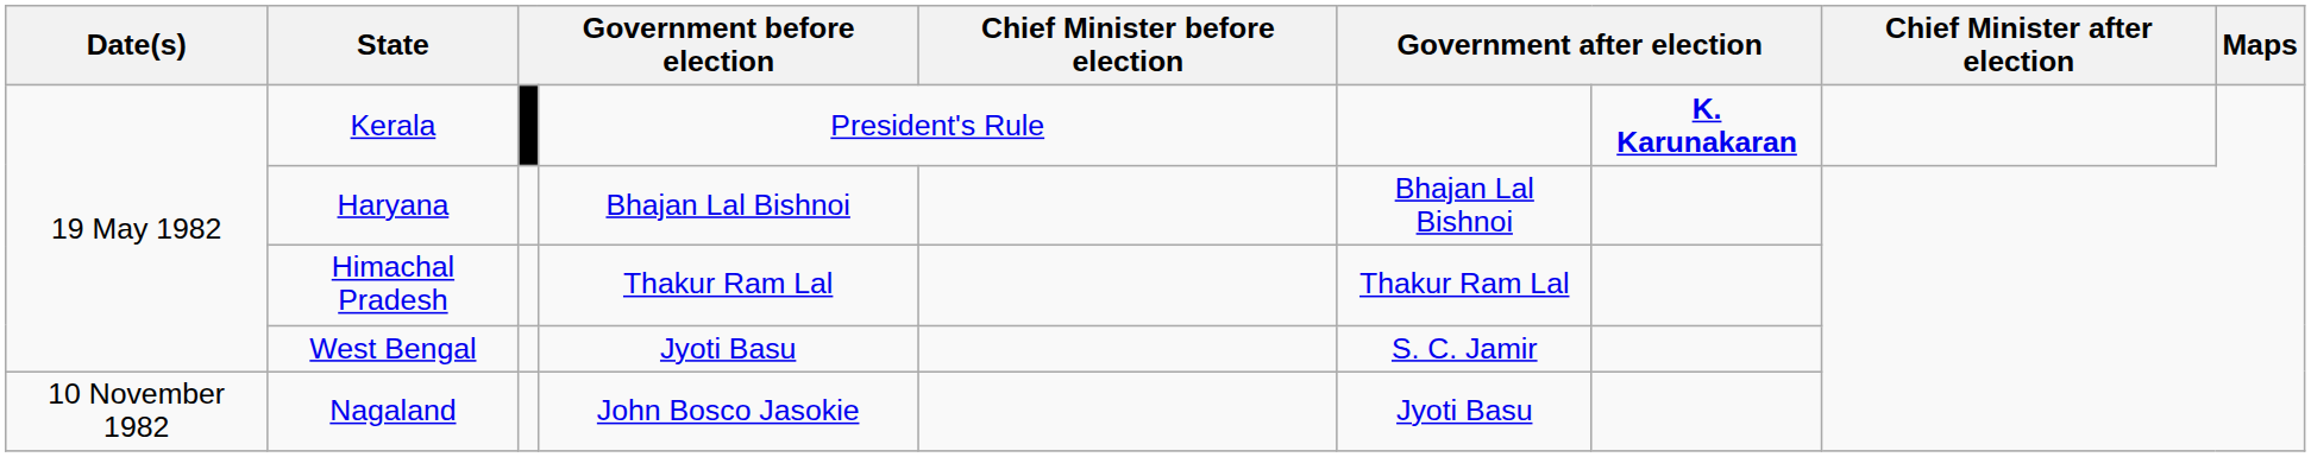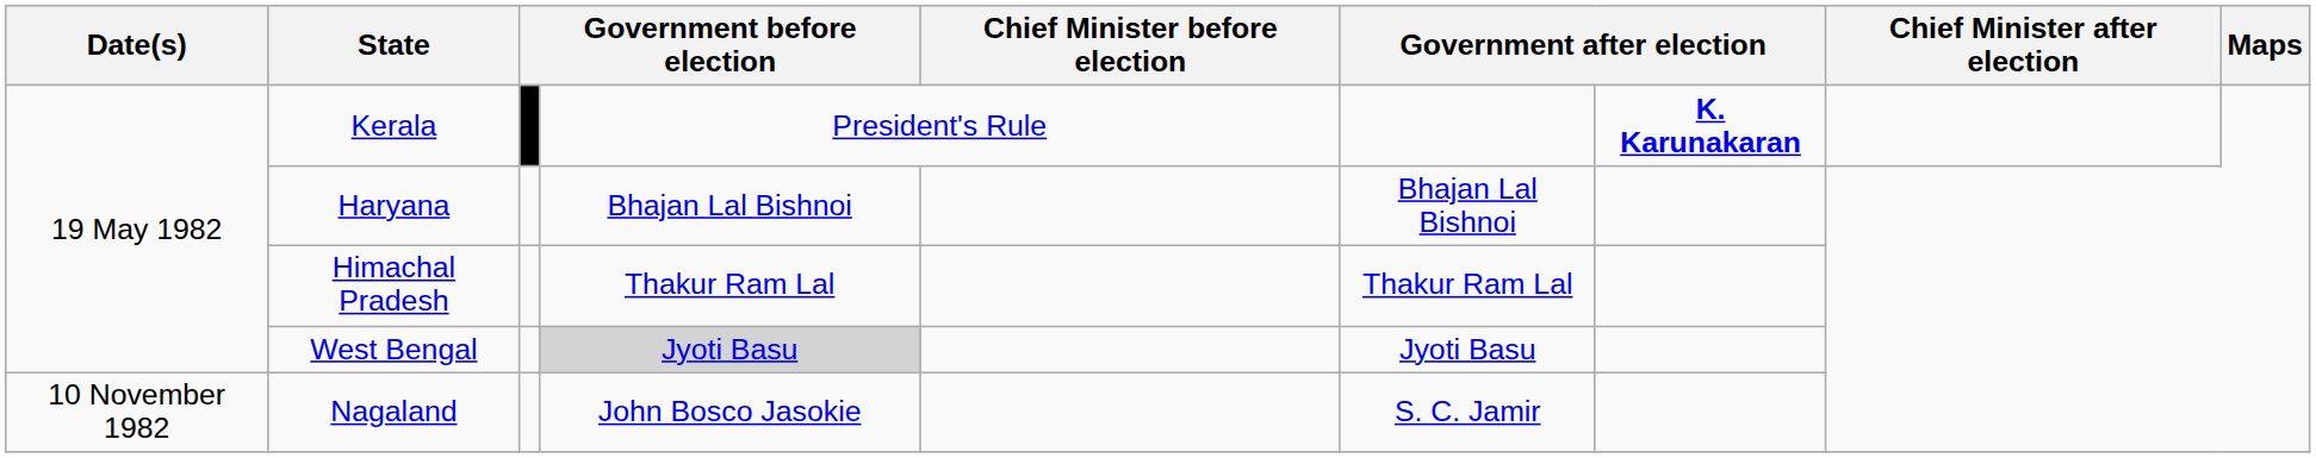 <table class="wikitable sortable" style="text-align:center;">
 <tr>
 <th>Date(s)</th>
 <th>State</th>
 <th colspan="2">Government before election</th>
 <th>Chief Minister before election</th>
 <th colspan="2">Government after election</th>
 <th>Chief Minister after election</th>
 <th>Maps</th>
 </tr>
 <tr>
 <td rowspan="4">19 May 1982</td>
 <td><a href='#'>Kerala</a></td>
 <td bgcolor="#000000"></td>
 <td colspan="2" align="center"><a href='#'>President's Rule</a></td>
 <td></td>
 <td><strong><a href='#'>K. Karunakaran</a></strong></td>
 <td></td>
 </tr>
 <tr>
 <td><a href='#'>Haryana</a></td>
 <td></td>
 <td><a href='#'>Bhajan Lal Bishnoi</a></td>
 <td></td>
 <td><a href='#'>Bhajan Lal Bishnoi</a></td>
 <td></td>
 </tr>
 <tr>
 <td><a href='#'>Himachal Pradesh</a></td>
 <td></td>
 <td><a href='#'>Thakur Ram Lal</a></td>
 <td></td>
 <td><a href='#'>Thakur Ram Lal</a></td>
 <td></td>
 </tr>
 <tr>
 <td><a href='#'>West Bengal</a></td>
 <td></td>
+<td style="background: lightgrey;"><a href='#'>Jyoti Basu</a></td>
+<td></td>
 <td><a href='#'>Jyoti Basu</a></td>
-<td></td>
-<td><a href='#'>S. C. Jamir</a></td>
 <td></td>
 </tr>
 <tr>
 <td>10 November 1982</td>
 <td><a href='#'>Nagaland</a></td>
 <td></td>
 <td><a href='#'>John Bosco Jasokie</a></td>
 <td></td>
-<td><a href='#'>Jyoti Basu</a></td>
+<td><a href='#'>S. C. Jamir</a></td>
 <td></td>
 </tr>
 </table>
